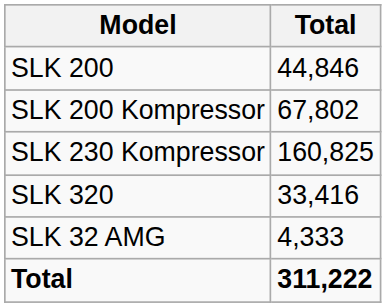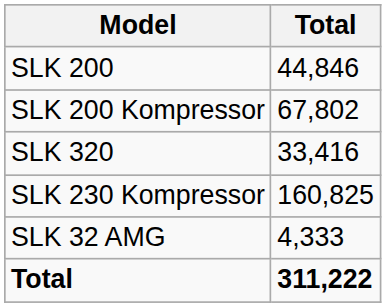 <table class="wikitable sortable">
 <tr>
 <th>Model</th>
 <th>Total</th>
 </tr>
 <tr>
 <td>SLK 200</td>
 <td>44,846</td>
 </tr>
 <tr>
 <td>SLK 200 Kompressor</td>
 <td>67,802</td>
 </tr>
 <tr>
+<td>SLK 320</td>
+<td>33,416</td>
+</tr>
+<tr>
 <td>SLK 230 Kompressor</td>
 <td>160,825</td>
-</tr>
-<tr>
-<td>SLK 320</td>
-<td>33,416</td>
 </tr>
 <tr>
 <td>SLK 32 AMG</td>
 <td>4,333</td>
 </tr>
 <tr>
 <td><strong>Total</strong></td>
 <td><strong>311,222</strong></td>
 </tr>
 </table>
